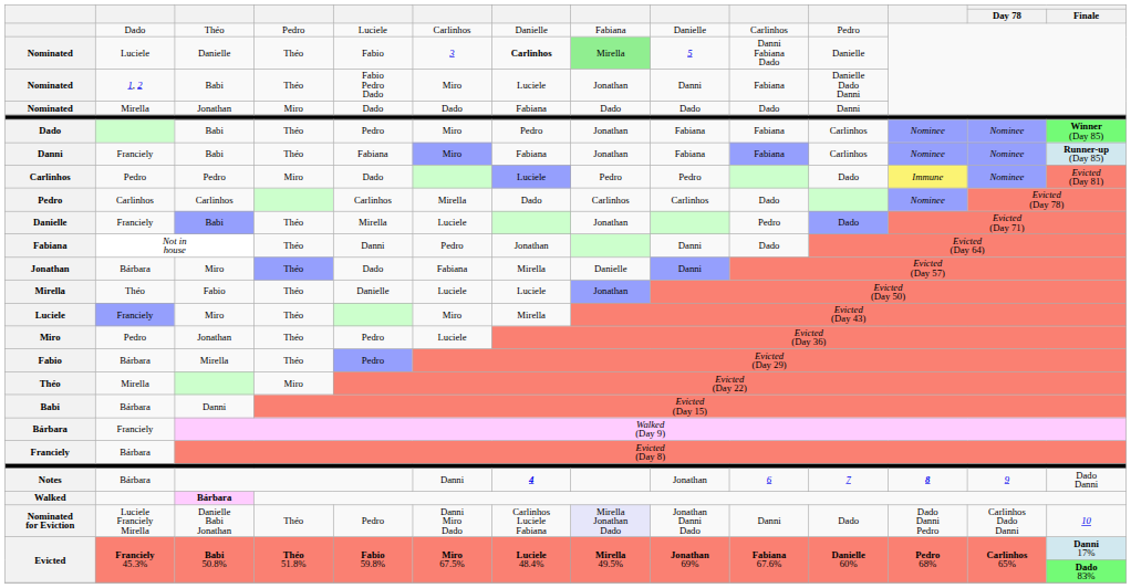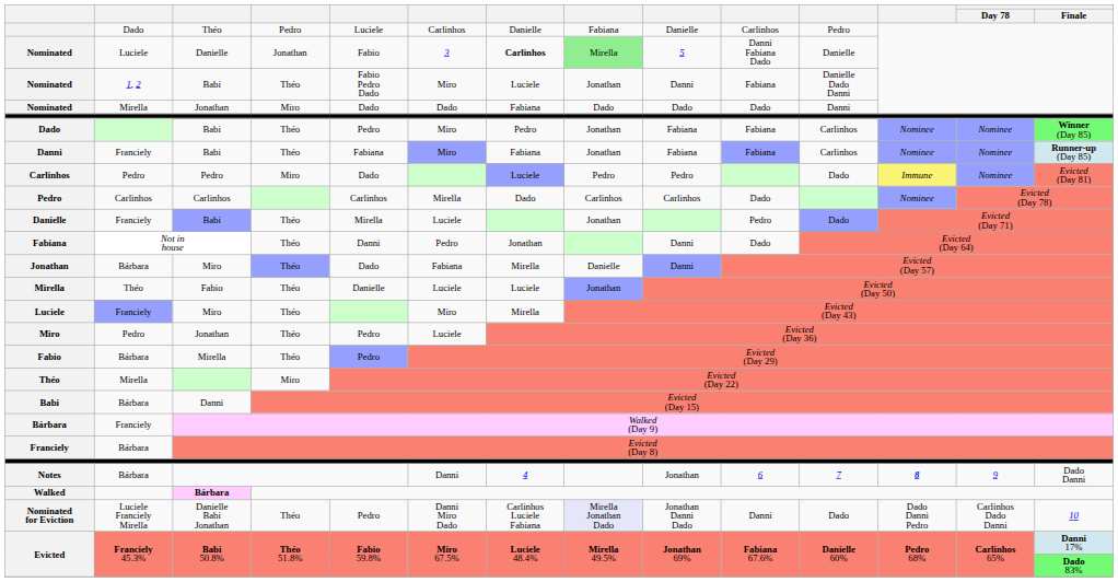 <table class="wikitable" style="text-align:center; font-size:85%; width:100%; line-height:13px;">
 <tr>
 <th rowspan=2 width="08%"></th>
 <th rowspan=2 width="07%"></th>
 <th rowspan=2 width="07%"></th>
 <th rowspan=2 width="07%"></th>
 <th rowspan=2 width="07%"></th>
 <th rowspan=2 width="07%"></th>
 <th rowspan=2 width="07%"></th>
 <th rowspan=2 width="07%"></th>
 <th rowspan=2 width="07%"></th>
 <th rowspan=2 width="07%"></th>
 <th rowspan=2 width="07%"></th>
 <th rowspan=2 width="07%"></th>
 <th colspan=2 width="14%"></th>
 </tr>
 <tr>
 <th width="07%">Day 78</th>
 <th width="07%">Finale</th>
 </tr>
 <tr>
 <th></th>
 <td>Dado</td>
 <td>Théo</td>
 <td>Pedro</td>
 <td>Luciele</td>
 <td>Carlinhos</td>
 <td>Danielle</td>
 <td>Fabiana</td>
 <td>Danielle</td>
 <td>Carlinhos</td>
 <td>Pedro</td>
 <td rowspan=4 colspan=3></td>
 </tr>
 <tr>
 <th>Nominated<br></th>
 <td>Luciele</td>
 <td>Danielle</td>
-<td>Théo</td>
+<td>Jonathan</td>
 <td>Fabio</td>
 <td><em><a href='#'>3</a></em></td>
 <td><strong>Carlinhos</strong></td>
 <td style="background: lightgreen;">Mirella</td>
 <td><em><a href='#'>5</a></em></td>
 <td>Danni<br>Fabiana<br>Dado</td>
 <td>Danielle</td>
 </tr>
 <tr>
 <th>Nominated<br></th>
 <td><em><a href='#'>1</a></em>, <em><a href='#'>2</a></em></td>
 <td>Babi</td>
 <td>Théo</td>
 <td>Fabio<br>Pedro<br>Dado</td>
 <td>Miro</td>
 <td>Luciele</td>
 <td>Jonathan</td>
 <td>Danni</td>
 <td>Fabiana</td>
 <td>Danielle<br>Dado<br>Danni</td>
 </tr>
 <tr>
 <th>Nominated<br></th>
 <td>Mirella</td>
 <td>Jonathan</td>
 <td>Miro</td>
 <td>Dado</td>
 <td>Dado</td>
 <td>Fabiana</td>
 <td>Dado</td>
 <td>Dado</td>
 <td>Dado</td>
 <td>Danni</td>
 </tr>
 <tr>
 <td bgcolor="000000" colspan=15></td>
 </tr>
 <tr>
 <th>Dado</th>
 <td bgcolor="CCFFCC"></td>
 <td>Babi</td>
 <td>Théo</td>
 <td>Pedro</td>
 <td>Miro</td>
 <td>Pedro</td>
 <td>Jonathan</td>
 <td>Fabiana</td>
 <td>Fabiana</td>
 <td>Carlinhos</td>
 <td bgcolor="959FFD"><em>Nominee</em></td>
 <td bgcolor="959FFD"><em>Nominee</em></td>
 <td bgcolor="73FB76" nowrap><strong>Winner</strong><br>(Day 85)</td>
 </tr>
 <tr>
 <th>Danni</th>
 <td>Franciely</td>
 <td>Babi</td>
 <td>Théo</td>
 <td>Fabiana</td>
 <td bgcolor="959FFD">Miro</td>
 <td>Fabiana</td>
 <td>Jonathan</td>
 <td>Fabiana</td>
 <td bgcolor="959FFD">Fabiana</td>
 <td>Carlinhos</td>
 <td bgcolor="959FFD"><em>Nominee</em></td>
 <td bgcolor="959FFD"><em>Nominee</em></td>
 <td bgcolor="D1E8EF" nowrap><strong>Runner-up</strong><br>(Day 85)</td>
 </tr>
 <tr>
 <th>Carlinhos</th>
 <td>Pedro</td>
 <td>Pedro</td>
 <td>Miro</td>
 <td>Dado</td>
 <td bgcolor="CCFFCC"></td>
 <td bgcolor="959FFD">Luciele</td>
 <td>Pedro</td>
 <td>Pedro</td>
 <td bgcolor="CCFFCC"></td>
 <td>Dado</td>
 <td bgcolor="FBF373"><em>Immune</em></td>
 <td bgcolor="959FFD"><em>Nominee</em></td>
 <td bgcolor="FA8072" nowrap><em>Evicted</em><br>(Day 81)</td>
 </tr>
 <tr>
 <th>Pedro</th>
 <td>Carlinhos</td>
 <td>Carlinhos</td>
 <td bgcolor="CCFFCC"></td>
 <td>Carlinhos</td>
 <td>Mirella</td>
 <td>Dado</td>
 <td>Carlinhos</td>
 <td>Carlinhos</td>
 <td>Dado</td>
 <td bgcolor="CCFFCC"></td>
 <td bgcolor="959FFD"><em>Nominee</em></td>
 <td bgcolor="FA8072" colspan=2><em>Evicted</em><br>(Day 78)</td>
 </tr>
 <tr>
 <th>Danielle</th>
 <td>Franciely</td>
 <td bgcolor="959FFD">Babi</td>
 <td>Théo</td>
 <td>Mirella</td>
 <td>Luciele</td>
 <td bgcolor="CCFFCC"></td>
 <td>Jonathan</td>
 <td bgcolor="CCFFCC"></td>
 <td>Pedro</td>
 <td bgcolor="959FFD">Dado</td>
 <td bgcolor="FA8072" colspan=3><em>Evicted</em><br>(Day 71)</td>
 </tr>
 <tr>
 <th>Fabiana</th>
 <td bgcolor="FFFFFF" colspan=2><em>Not in<br>house</em></td>
 <td>Théo</td>
 <td>Danni</td>
 <td>Pedro</td>
 <td>Jonathan</td>
 <td bgcolor="CCFFCC"></td>
 <td>Danni</td>
 <td>Dado</td>
 <td bgcolor="FA8072" colspan=4><em>Evicted</em><br>(Day 64)</td>
 </tr>
 <tr>
 <th>Jonathan</th>
 <td>Bárbara</td>
 <td>Miro</td>
 <td bgcolor="959FFD">Théo</td>
 <td>Dado</td>
 <td>Fabiana</td>
 <td>Mirella</td>
 <td>Danielle</td>
 <td bgcolor="959FFD">Danni</td>
 <td bgcolor="FA8072" colspan=5><em>Evicted</em><br>(Day 57)</td>
 </tr>
 <tr>
 <th>Mirella</th>
 <td>Théo</td>
 <td>Fabio</td>
 <td>Théo</td>
 <td>Danielle</td>
 <td>Luciele</td>
 <td>Luciele</td>
 <td bgcolor="959FFD">Jonathan</td>
 <td bgcolor="FA8072" colspan=6><em>Evicted</em><br>(Day 50)</td>
 </tr>
 <tr>
 <th>Luciele</th>
 <td bgcolor="959FFD">Franciely</td>
 <td>Miro</td>
 <td>Théo</td>
 <td bgcolor="CCFFCC"></td>
 <td>Miro</td>
 <td>Mirella</td>
 <td bgcolor="FA8072" colspan=7><em>Evicted</em><br>(Day 43)</td>
 </tr>
 <tr>
 <th>Miro</th>
 <td>Pedro</td>
 <td>Jonathan</td>
 <td>Théo</td>
 <td>Pedro</td>
 <td>Luciele</td>
 <td bgcolor="FA8072" colspan=8><em>Evicted</em><br>(Day 36)</td>
 </tr>
 <tr>
 <th>Fabio</th>
 <td>Bárbara</td>
 <td>Mirella</td>
 <td>Théo</td>
 <td bgcolor="959FFD">Pedro</td>
 <td bgcolor="FA8072" colspan=9><em>Evicted</em><br>(Day 29)</td>
 </tr>
 <tr>
 <th>Théo</th>
 <td>Mirella</td>
 <td bgcolor="CCFFCC"></td>
 <td>Miro</td>
 <td bgcolor="FA8072" colspan=10><em>Evicted</em><br>(Day 22)</td>
 </tr>
 <tr>
 <th>Babi</th>
 <td>Bárbara</td>
 <td>Danni</td>
 <td bgcolor="FA8072" colspan=11><em>Evicted</em><br>(Day 15)</td>
 </tr>
 <tr>
 <th>Bárbara</th>
 <td>Franciely</td>
 <td bgcolor="FFCCFF" colspan=12><em>Walked</em><br>(Day 9)</td>
 </tr>
 <tr>
 <th>Franciely</th>
 <td>Bárbara</td>
 <td bgcolor="FA8072" colspan=12><em>Evicted</em><br>(Day 8)</td>
 </tr>
 <tr>
 <td bgcolor="000000" colspan=15></td>
 </tr>
 <tr>
 <th>Notes</th>
 <td>Bárbara</td>
 <td colspan=3></td>
 <td>Danni</td>
-<td><strong><em><a href='#'>4</a></em></strong></td>
+<td><em><a href='#'>4</a></em></td>
 <td></td>
 <td>Jonathan</td>
 <td><em><a href='#'>6</a></em></td>
 <td><em><a href='#'>7</a></em></td>
 <td><strong><em><a href='#'>8</a></em></strong></td>
 <td><em><a href='#'>9</a></em></td>
 <td>Dado<br>Danni</td>
 </tr>
 <tr>
 <th>Walked</th>
 <td></td>
 <td bgcolor="FFCCFF"><strong>Bárbara</strong></td>
 <td colspan=11></td>
 </tr>
 <tr>
 <th>Nominated<br>for Eviction</th>
 <td>Luciele<br>Franciely<br>Mirella</td>
 <td>Danielle<br>Babi<br>Jonathan</td>
 <td>Théo</td>
 <td>Pedro</td>
 <td>Danni<br>Miro<br>Dado</td>
 <td>Carlinhos<br>Luciele<br>Fabiana</td>
 <td style="background: lavender;">Mirella<br>Jonathan<br>Dado</td>
 <td>Jonathan<br>Danni<br>Dado</td>
 <td>Danni</td>
 <td>Dado</td>
 <td>Dado<br>Danni<br>Pedro</td>
 <td>Carlinhos<br>Dado<br>Danni</td>
 <td><em><a href='#'>10</a></em></td>
 </tr>
 <tr>
 <th rowspan=2>Evicted</th>
 <td rowspan=2 bgcolor="FA8072"><strong>Franciely</strong><br>45.3%<br></td>
 <td rowspan=2 bgcolor="FA8072"><strong>Babi</strong><br>50.8%<br></td>
 <td rowspan=2 bgcolor="FA8072"><strong>Théo</strong><br>51.8%<br></td>
 <td rowspan=2 bgcolor="FA8072"><strong>Fabio</strong><br>59.8%<br></td>
 <td rowspan=2 bgcolor="FA8072"><strong>Miro</strong><br>67.5%<br></td>
 <td rowspan=2 bgcolor="FA8072"><strong>Luciele</strong><br>48.4%<br></td>
 <td rowspan=2 bgcolor="FA8072"><strong>Mirella</strong><br>49.5%<br></td>
 <td rowspan=2 bgcolor="FA8072"><strong>Jonathan</strong><br>69%<br></td>
 <td rowspan=2 bgcolor="FA8072"><strong>Fabiana</strong><br>67.6%<br></td>
 <td rowspan=2 bgcolor="FA8072"><strong>Danielle</strong><br>60%<br></td>
 <td rowspan=2 bgcolor="FA8072"><strong>Pedro</strong><br>68%<br></td>
 <td rowspan=2 bgcolor="FA8072"><strong>Carlinhos</strong><br>65%<br></td>
 <td rowspan=1 bgcolor="D1E8EF"><strong>Danni</strong><br>17%<br></td>
 </tr>
 <tr>
 <td rowspan=1 bgcolor="73FB76"><strong>Dado</strong><br>83%<br></td>
 </tr>
 <tr>
 </tr>
 </table>
